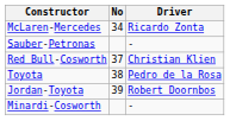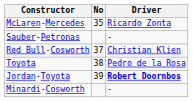 <table class="wikitable" style="font-size: 95%">
 <tr>
 <th>Constructor</th>
 <th>No</th>
 <th>Driver</th>
 </tr>
 <tr>
 <td><a href='#'>McLaren</a>-<a href='#'>Mercedes</a></td>
-<td>34</td>
+<td>35</td>
 <td> <a href='#'>Ricardo Zonta</a></td>
 </tr>
 <tr>
 <td><a href='#'>Sauber</a>-<a href='#'>Petronas</a></td>
 <td></td>
 <td>-</td>
 </tr>
 <tr>
 <td><a href='#'>Red Bull</a>-<a href='#'>Cosworth</a></td>
 <td>37</td>
 <td> <a href='#'>Christian Klien</a></td>
 </tr>
 <tr>
 <td><a href='#'>Toyota</a></td>
 <td>38</td>
 <td> <a href='#'>Pedro de la Rosa</a></td>
 </tr>
 <tr>
 <td><a href='#'>Jordan</a>-<a href='#'>Toyota</a></td>
 <td>39</td>
-<td> <a href='#'>Robert Doornbos</a></td>
+<td><strong> <a href='#'>Robert Doornbos</a></strong></td>
 </tr>
 <tr>
 <td><a href='#'>Minardi</a>-<a href='#'>Cosworth</a></td>
 <td></td>
 <td>-</td>
 </tr>
 </table>
